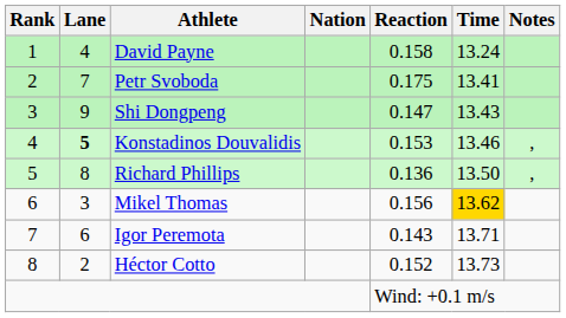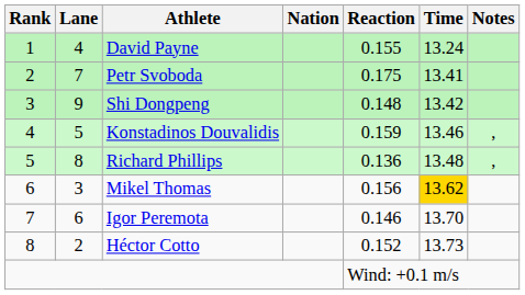 <table class="wikitable sortable" style="text-align:center">
 <tr>
 <th>Rank</th>
 <th>Lane</th>
 <th>Athlete</th>
 <th>Nation</th>
 <th>Reaction</th>
 <th>Time</th>
 <th>Notes</th>
 </tr>
 <tr bgcolor=bbf3bb>
 <td>1</td>
 <td>4</td>
 <td align=left><a href='#'>David Payne</a></td>
 <td align=left></td>
-<td>0.158</td>
+<td>0.155</td>
 <td>13.24</td>
 <td></td>
 </tr>
 <tr bgcolor=bbf3bb>
 <td>2</td>
 <td>7</td>
 <td align=left><a href='#'>Petr Svoboda</a></td>
 <td align=left></td>
 <td>0.175</td>
 <td>13.41</td>
 <td></td>
 </tr>
 <tr bgcolor=bbf3bb>
 <td>3</td>
 <td>9</td>
 <td align=left><a href='#'>Shi Dongpeng</a></td>
 <td align=left></td>
-<td>0.147</td>
-<td>13.43</td>
+<td>0.148</td>
+<td>13.42</td>
 <td></td>
 </tr>
 <tr bgcolor=ccf9cc>
 <td>4</td>
-<td><strong>5</strong></td>
+<td>5</td>
 <td align=left><a href='#'>Konstadinos Douvalidis</a></td>
 <td align=left></td>
-<td>0.153</td>
+<td>0.159</td>
 <td>13.46</td>
 <td>, </td>
 </tr>
 <tr bgcolor=ccf9cc>
 <td>5</td>
 <td>8</td>
 <td align=left><a href='#'>Richard Phillips</a></td>
 <td align=left></td>
 <td>0.136</td>
-<td>13.50</td>
+<td>13.48</td>
 <td>, </td>
 </tr>
 <tr>
 <td>6</td>
 <td>3</td>
 <td align=left><a href='#'>Mikel Thomas</a></td>
 <td align=left></td>
 <td>0.156</td>
 <td style="background: gold;">13.62</td>
 <td></td>
 </tr>
 <tr>
 <td>7</td>
 <td>6</td>
 <td align=left><a href='#'>Igor Peremota</a></td>
 <td align=left></td>
-<td>0.143</td>
-<td>13.71</td>
+<td>0.146</td>
+<td>13.70</td>
 <td></td>
 </tr>
 <tr>
 <td>8</td>
 <td>2</td>
 <td align=left><a href='#'>Héctor Cotto</a></td>
 <td align=left></td>
 <td>0.152</td>
 <td>13.73</td>
 <td></td>
 </tr>
 <tr class="sortbottom">
 <td colspan=4></td>
 <td colspan="3" style="text-align:left;">Wind: +0.1 m/s</td>
 </tr>
 </table>
